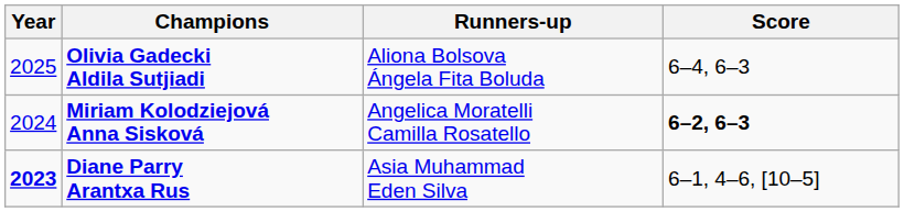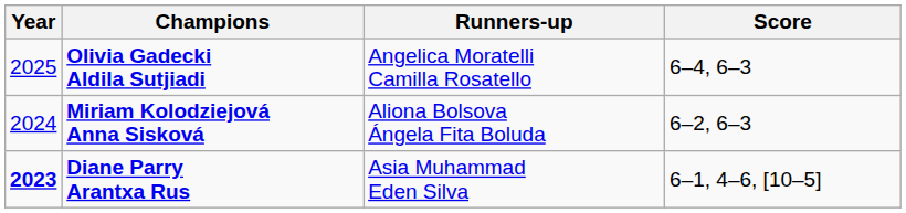 <table class="wikitable" style="font-size:90%">
 <tr>
 <th>Year</th>
 <th width="200">Champions</th>
 <th width="200">Runners-up</th>
 <th width="155">Score</th>
 </tr>
 <tr>
 <td><a href='#'>2025</a></td>
 <td> <strong><a href='#'>Olivia Gadecki</a></strong> <br>  <strong><a href='#'>Aldila Sutjiadi</a></strong></td>
-<td> <a href='#'>Aliona Bolsova</a> <br>  <a href='#'>Ángela Fita Boluda</a></td>
+<td> <a href='#'>Angelica Moratelli</a> <br>  <a href='#'>Camilla Rosatello</a></td>
 <td>6–4, 6–3</td>
 </tr>
 <tr>
 <td><a href='#'>2024</a></td>
 <td> <strong><a href='#'>Miriam Kolodziejová</a></strong> <br>  <strong><a href='#'>Anna Sisková</a></strong></td>
-<td> <a href='#'>Angelica Moratelli</a> <br>  <a href='#'>Camilla Rosatello</a></td>
-<td><strong>6–2, 6–3</strong></td>
+<td> <a href='#'>Aliona Bolsova</a> <br>  <a href='#'>Ángela Fita Boluda</a></td>
+<td>6–2, 6–3</td>
 </tr>
 <tr>
 <td><strong><a href='#'>2023</a></strong></td>
 <td> <strong><a href='#'>Diane Parry</a></strong> <br>  <strong><a href='#'>Arantxa Rus</a></strong></td>
 <td> <a href='#'>Asia Muhammad</a> <br>  <a href='#'>Eden Silva</a></td>
 <td>6–1, 4–6, [10–5]</td>
 </tr>
 </table>
